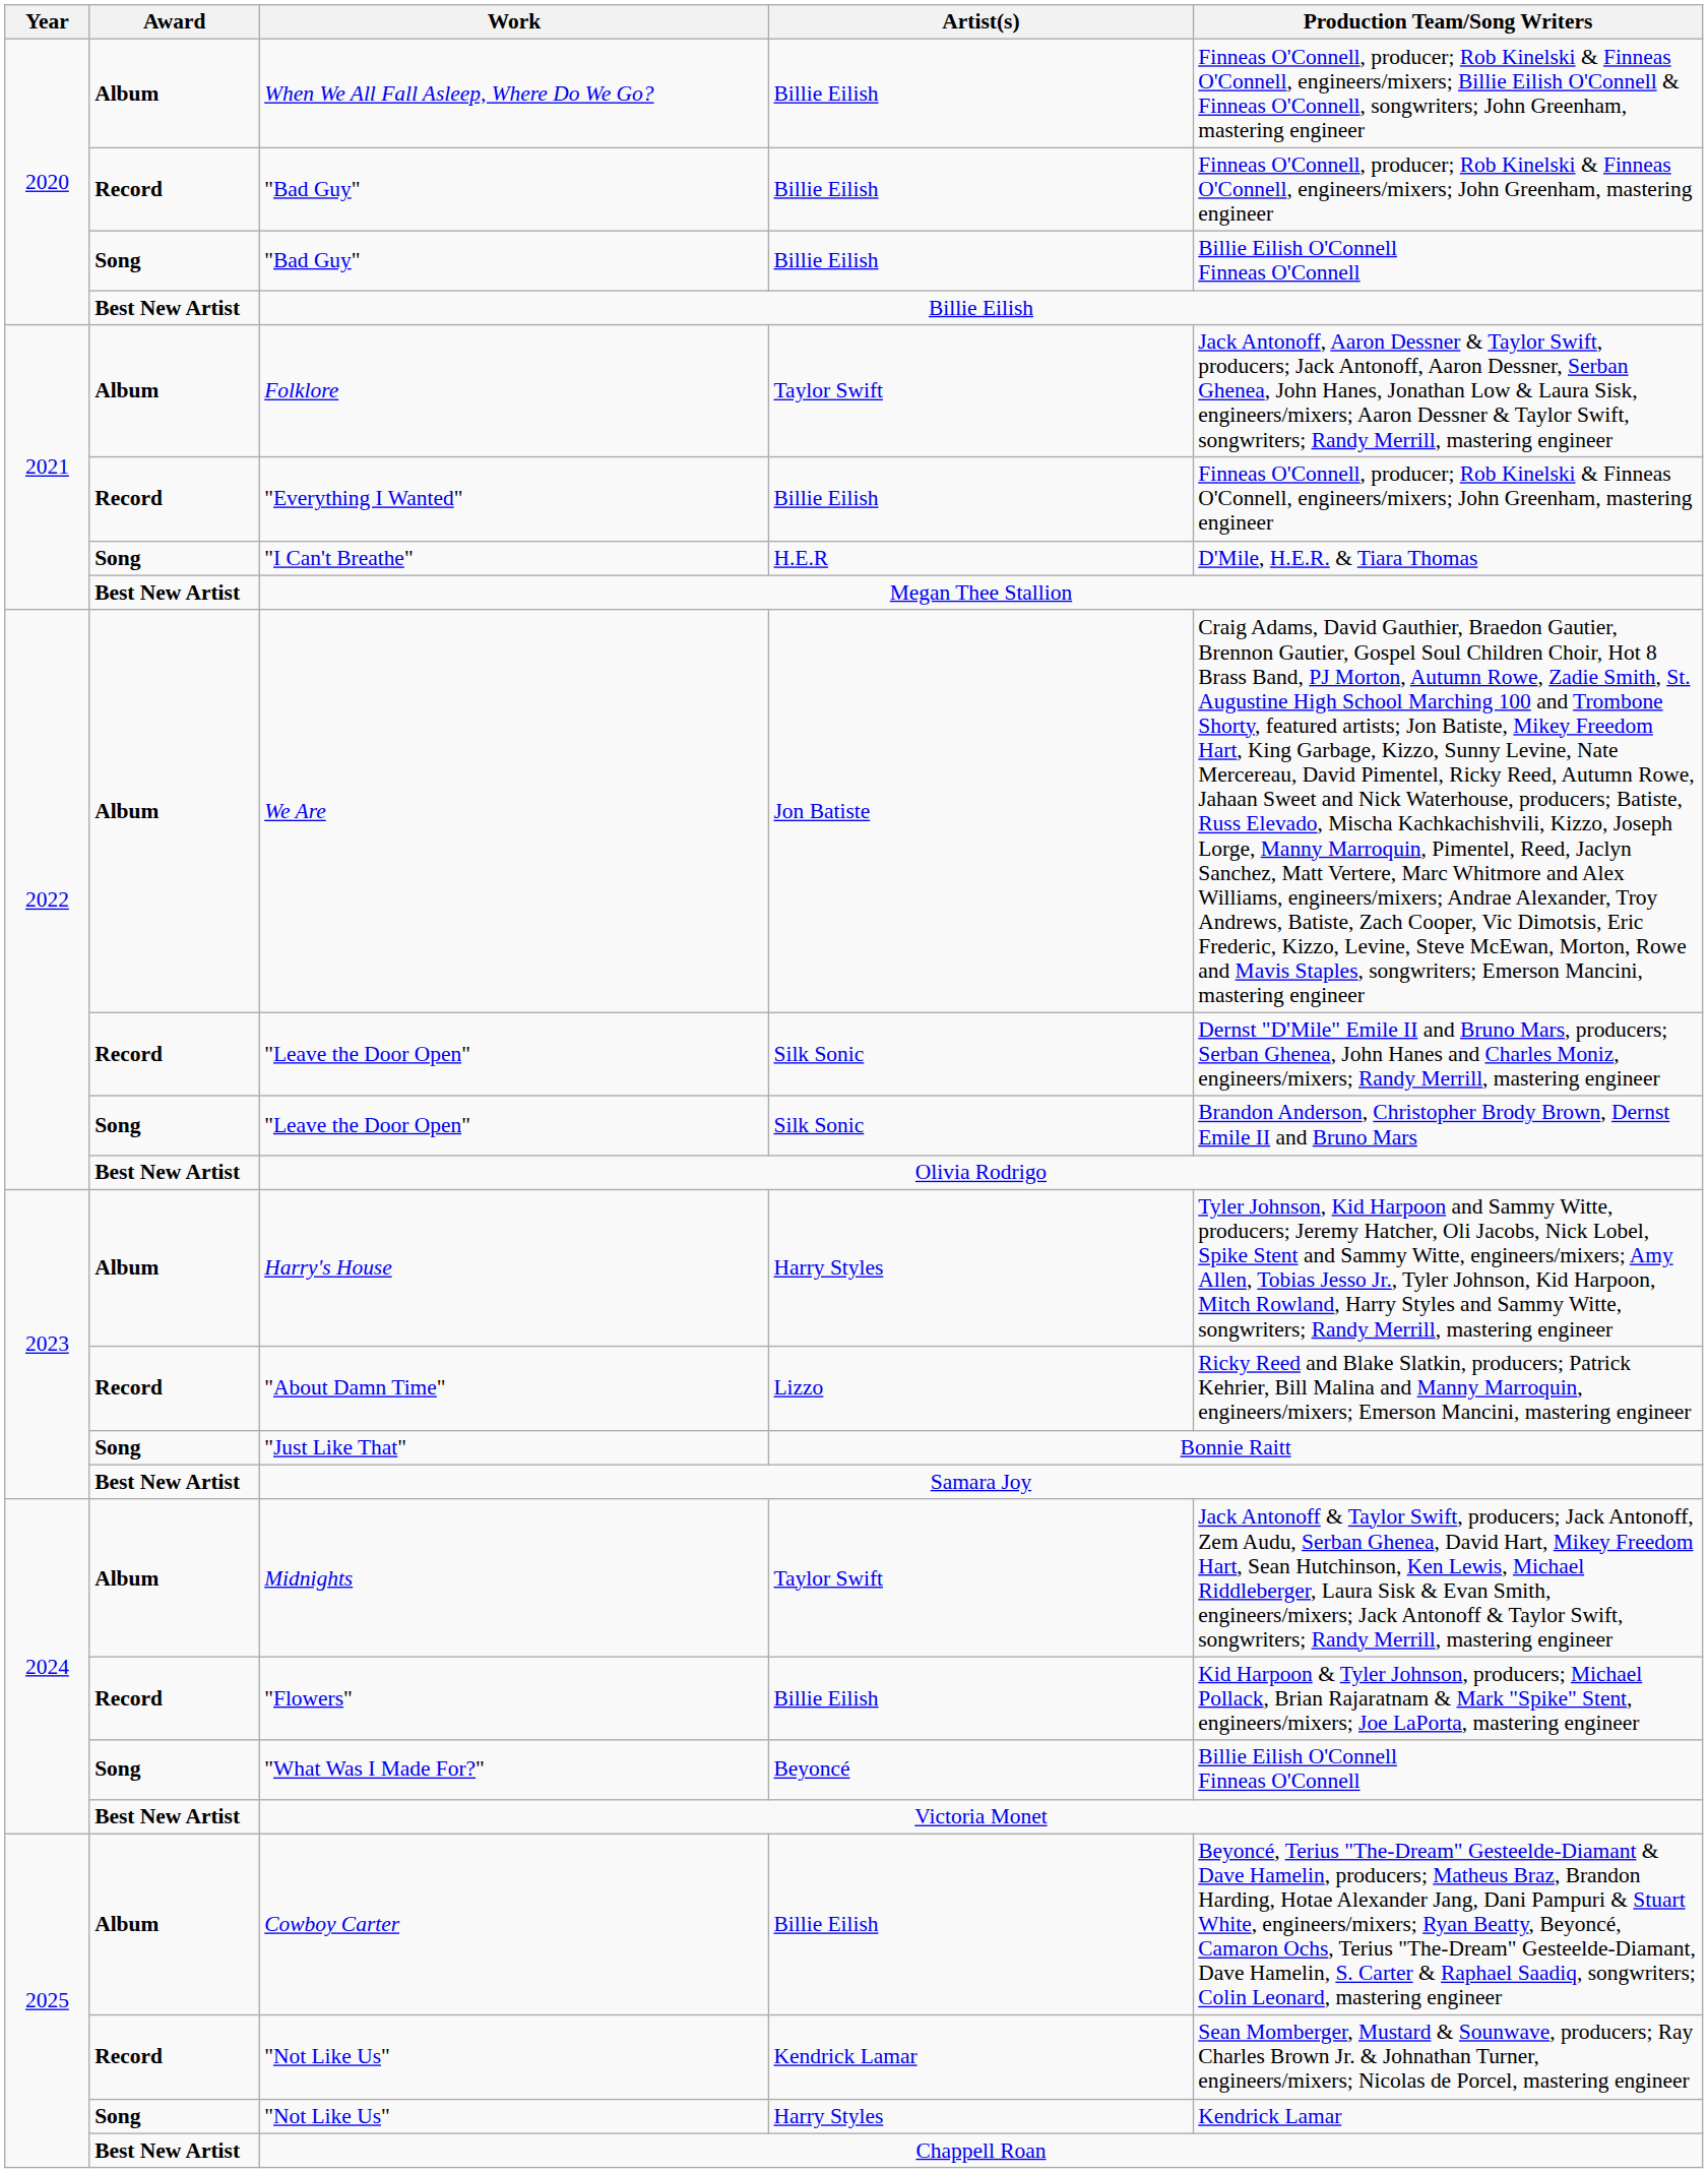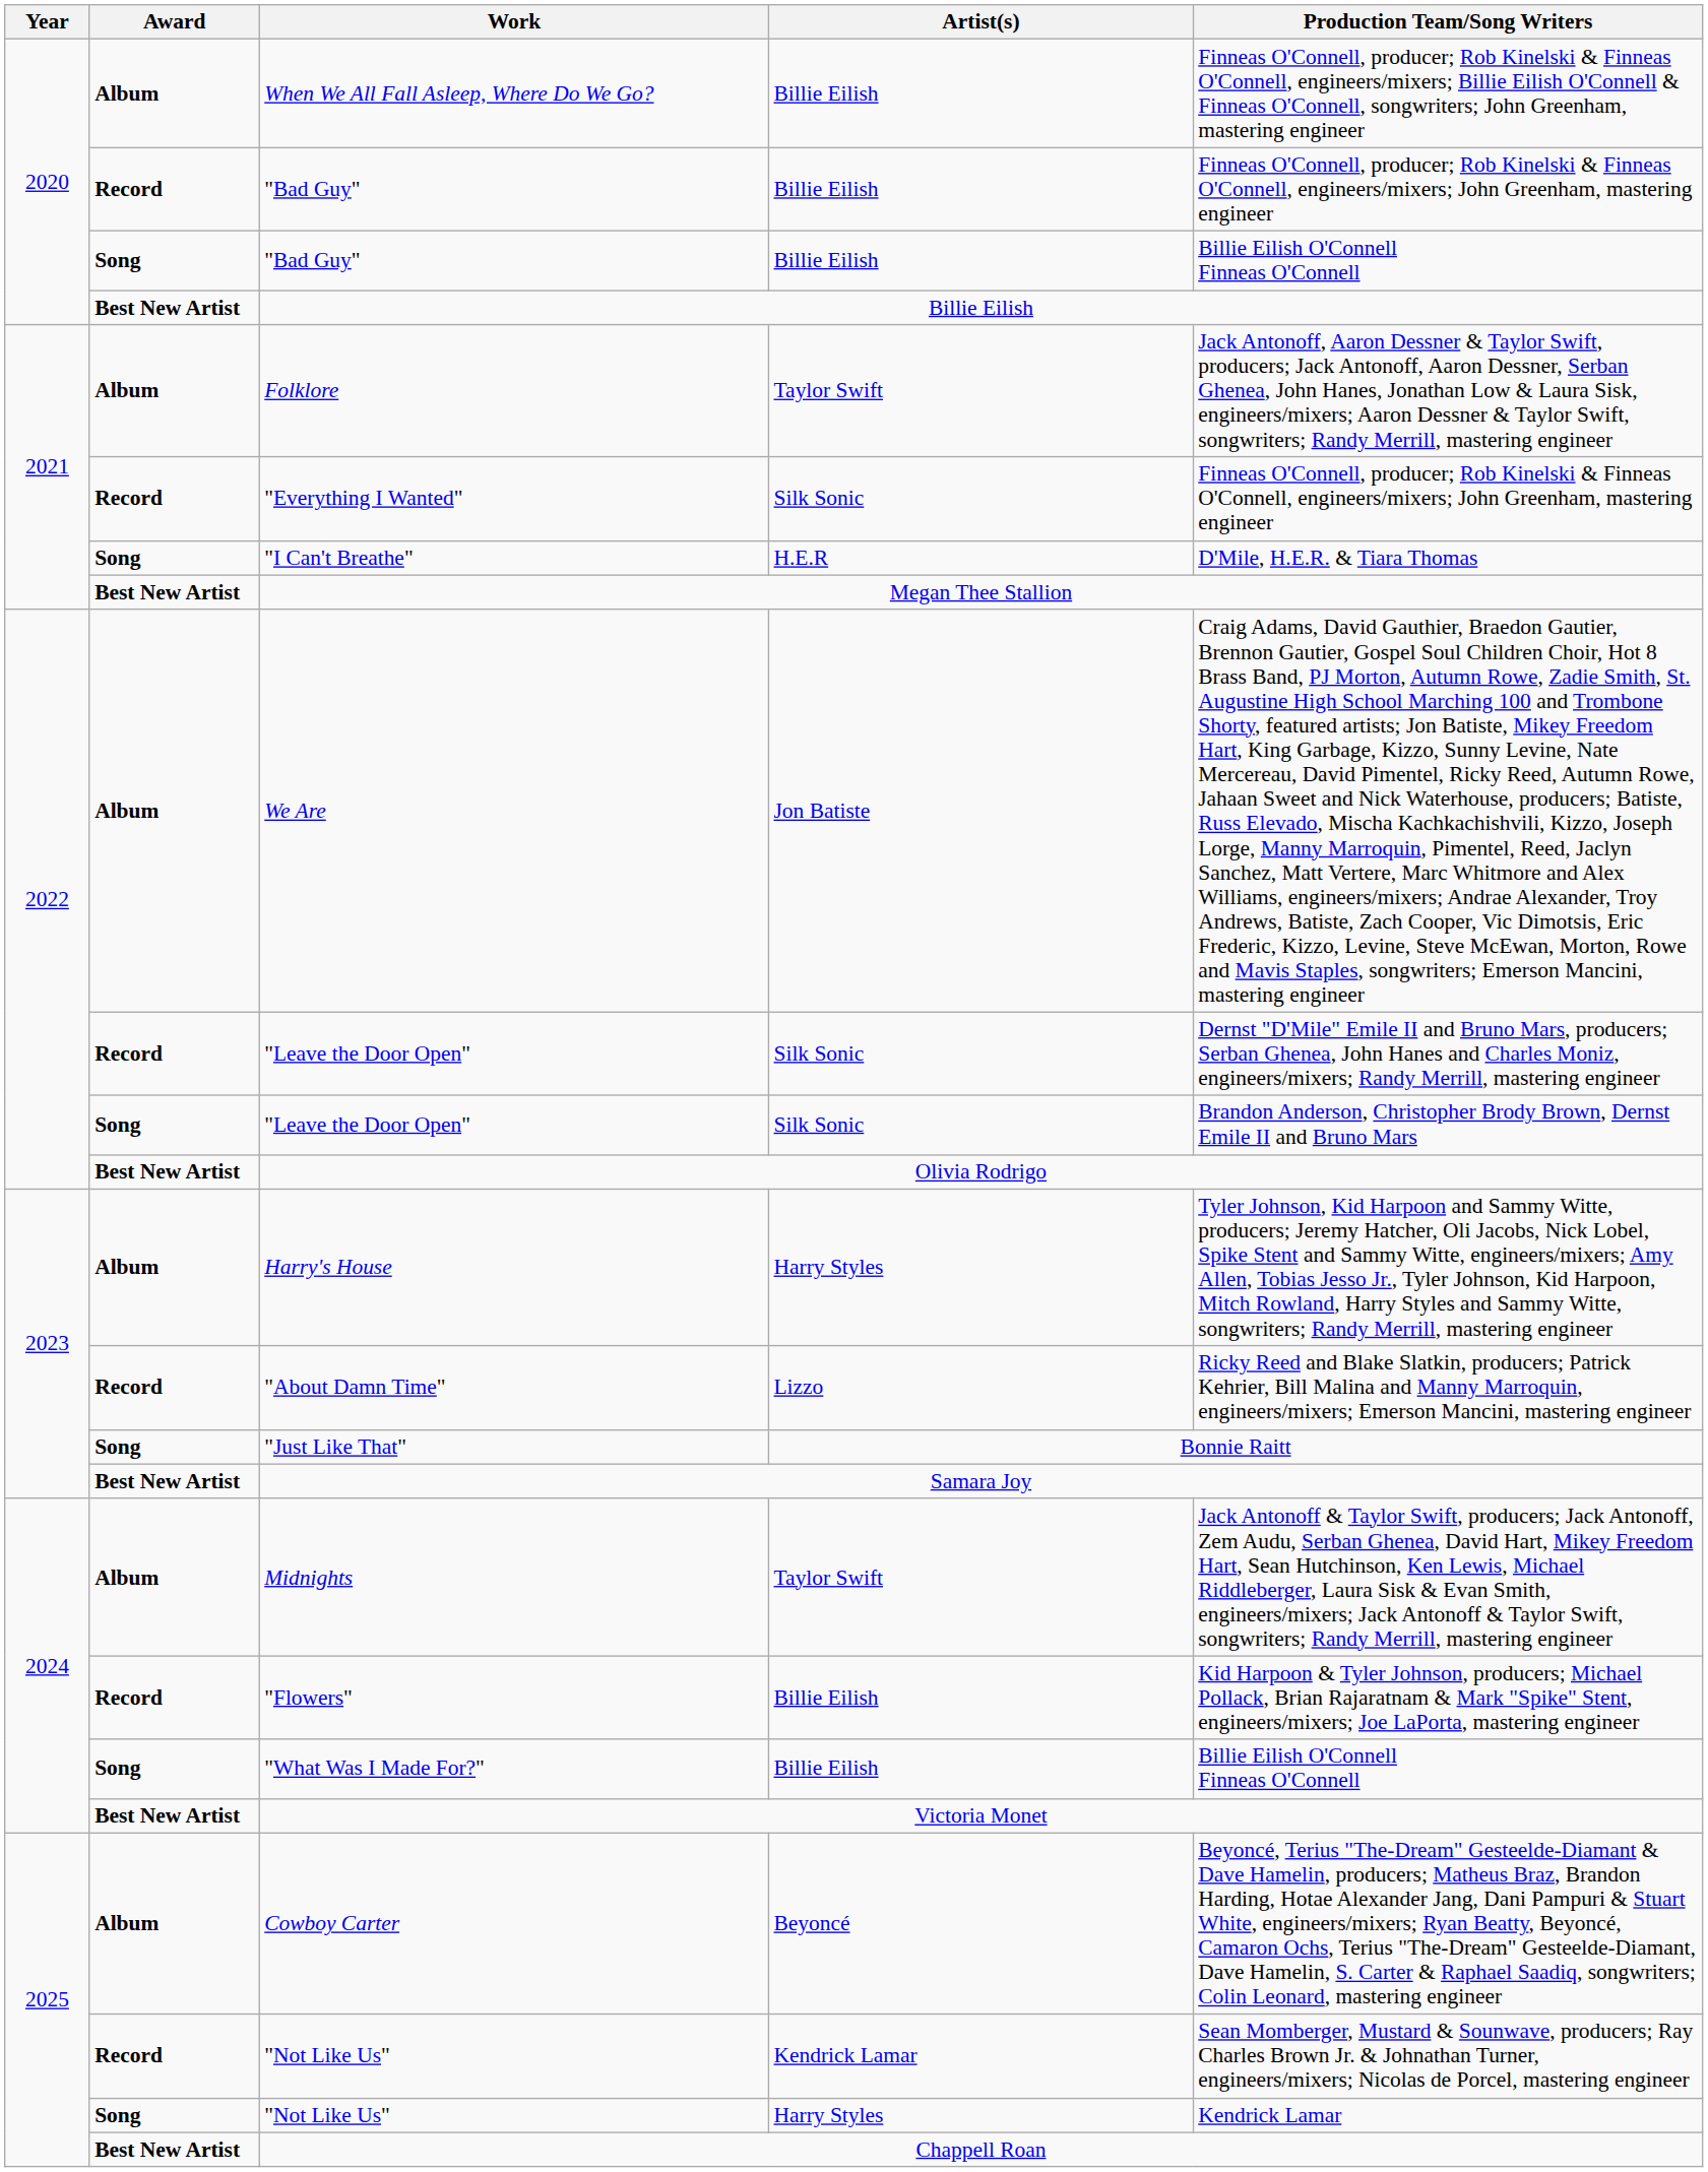 <table class="wikitable">
 <tr>
 <th width="5%">Year</th>
 <th width="10%">Award</th>
 <th width="30%">Work</th>
 <th width="25%">Artist(s)</th>
 <th width="30%">Production Team/Song Writers</th>
 </tr>
 <tr>
 <td rowspan="4" style="text-align:center;"><a href='#'>2020</a><br> </td>
 <td><strong>Album</strong></td>
 <td><em><a href='#'>When We All Fall Asleep, Where Do We Go?</a></em></td>
 <td><a href='#'>Billie Eilish</a></td>
 <td><a href='#'>Finneas O'Connell</a>, producer; <a href='#'>Rob Kinelski</a> & <a href='#'>Finneas O'Connell</a>, engineers/mixers; <a href='#'>Billie Eilish O'Connell</a> & <a href='#'>Finneas O'Connell</a>, songwriters; John Greenham, mastering engineer</td>
 </tr>
 <tr>
 <td><strong>Record</strong></td>
 <td>"<a href='#'>Bad Guy</a>"</td>
 <td><a href='#'>Billie Eilish</a></td>
 <td><a href='#'>Finneas O'Connell</a>, producer; <a href='#'>Rob Kinelski</a> & <a href='#'>Finneas O'Connell</a>, engineers/mixers; John Greenham, mastering engineer</td>
 </tr>
 <tr>
 <td><strong>Song</strong></td>
 <td>"<a href='#'>Bad Guy</a>"</td>
 <td><a href='#'>Billie Eilish</a></td>
 <td><a href='#'>Billie Eilish O'Connell</a><br><a href='#'>Finneas O'Connell</a></td>
 </tr>
 <tr>
 <td><strong>Best New Artist</strong></td>
 <td colspan="3" align="center"><a href='#'>Billie Eilish</a></td>
 </tr>
 <tr>
 <td rowspan="4" style="text-align:center;"><a href='#'>2021</a> <br> </td>
 <td><strong>Album</strong></td>
 <td><em><a href='#'>Folklore</a></em></td>
 <td><a href='#'>Taylor Swift</a></td>
 <td><a href='#'>Jack Antonoff</a>, <a href='#'>Aaron Dessner</a> & <a href='#'>Taylor Swift</a>, producers; Jack Antonoff, Aaron Dessner, <a href='#'>Serban Ghenea</a>, John Hanes, Jonathan Low & Laura Sisk, engineers/mixers; Aaron Dessner & Taylor Swift, songwriters; <a href='#'>Randy Merrill</a>, mastering engineer</td>
 </tr>
 <tr>
 <td><strong>Record</strong></td>
 <td>"<a href='#'>Everything I Wanted</a>"</td>
-<td><a href='#'>Billie Eilish</a></td>
+<td><a href='#'>Silk Sonic</a></td>
 <td><a href='#'>Finneas O'Connell</a>, producer; <a href='#'>Rob Kinelski</a> & Finneas O'Connell, engineers/mixers; John Greenham, mastering engineer</td>
 </tr>
 <tr>
 <td><strong>Song</strong></td>
 <td>"<a href='#'>I Can't Breathe</a>"</td>
 <td><a href='#'>H.E.R</a></td>
 <td><a href='#'>D'Mile</a>, <a href='#'>H.E.R.</a> & <a href='#'>Tiara Thomas</a></td>
 </tr>
 <tr>
 <td><strong>Best New Artist</strong></td>
 <td colspan="3" align="center"><a href='#'>Megan Thee Stallion</a></td>
 </tr>
 <tr>
 <td rowspan="4" style="text-align:center;"><a href='#'>2022</a> <br> </td>
 <td><strong>Album</strong></td>
 <td><em><a href='#'>We Are</a></em></td>
 <td><a href='#'>Jon Batiste</a></td>
 <td>Craig Adams, David Gauthier, Braedon Gautier, Brennon Gautier, Gospel Soul Children Choir, Hot 8 Brass Band, <a href='#'>PJ Morton</a>, <a href='#'>Autumn Rowe</a>, <a href='#'>Zadie Smith</a>, <a href='#'>St. Augustine High School Marching 100</a> and <a href='#'>Trombone Shorty</a>, featured artists; Jon Batiste, <a href='#'>Mikey Freedom Hart</a>, King Garbage, Kizzo, Sunny Levine, Nate Mercereau, David Pimentel, Ricky Reed, Autumn Rowe, Jahaan Sweet and Nick Waterhouse, producers; Batiste, <a href='#'>Russ Elevado</a>, Mischa Kachkachishvili, Kizzo, Joseph Lorge, <a href='#'>Manny Marroquin</a>, Pimentel, Reed, Jaclyn Sanchez, Matt Vertere, Marc Whitmore and Alex Williams, engineers/mixers; Andrae Alexander, Troy Andrews, Batiste, Zach Cooper, Vic Dimotsis, Eric Frederic, Kizzo, Levine, Steve McEwan, Morton, Rowe and <a href='#'>Mavis Staples</a>, songwriters; Emerson Mancini, mastering engineer</td>
 </tr>
 <tr>
 <td><strong>Record</strong></td>
 <td>"<a href='#'>Leave the Door Open</a>"</td>
 <td><a href='#'>Silk Sonic</a></td>
 <td><a href='#'>Dernst "D'Mile" Emile II</a> and <a href='#'>Bruno Mars</a>, producers; <a href='#'>Serban Ghenea</a>, John Hanes and <a href='#'>Charles Moniz</a>, engineers/mixers; <a href='#'>Randy Merrill</a>, mastering engineer</td>
 </tr>
 <tr>
 <td><strong>Song</strong></td>
 <td>"<a href='#'>Leave the Door Open</a>"</td>
 <td><a href='#'>Silk Sonic</a></td>
 <td><a href='#'>Brandon Anderson</a>, <a href='#'>Christopher Brody Brown</a>, <a href='#'>Dernst Emile II</a> and <a href='#'>Bruno Mars</a></td>
 </tr>
 <tr>
 <td><strong>Best New Artist</strong></td>
 <td colspan="3" align="center"><a href='#'>Olivia Rodrigo</a></td>
 </tr>
 <tr>
 <td rowspan="4" style="text-align:center;"><a href='#'>2023</a> <br> </td>
 <td><strong>Album</strong></td>
 <td><em><a href='#'>Harry's House</a></em></td>
 <td><a href='#'>Harry Styles</a></td>
 <td><a href='#'>Tyler Johnson</a>, <a href='#'>Kid Harpoon</a> and Sammy Witte, producers; Jeremy Hatcher, Oli Jacobs, Nick Lobel, <a href='#'>Spike Stent</a> and Sammy Witte, engineers/mixers; <a href='#'>Amy Allen</a>, <a href='#'>Tobias Jesso Jr.</a>, Tyler Johnson, Kid Harpoon, <a href='#'>Mitch Rowland</a>, Harry Styles and Sammy Witte, songwriters; <a href='#'>Randy Merrill</a>, mastering engineer</td>
 </tr>
 <tr>
 <td><strong>Record</strong></td>
 <td>"<a href='#'>About Damn Time</a>"</td>
 <td><a href='#'>Lizzo</a></td>
 <td><a href='#'>Ricky Reed</a> and Blake Slatkin, producers; Patrick Kehrier, Bill Malina and <a href='#'>Manny Marroquin</a>, engineers/mixers; Emerson Mancini, mastering engineer</td>
 </tr>
 <tr>
 <td><strong>Song</strong></td>
 <td>"<a href='#'>Just Like That</a>"</td>
 <td colspan="2" align="center"><a href='#'>Bonnie Raitt</a></td>
 </tr>
 <tr>
 <td><strong>Best New Artist</strong></td>
 <td colspan="3" align="center"><a href='#'>Samara Joy</a></td>
 </tr>
 <tr>
 <td rowspan="4" style="text-align:center;"><a href='#'>2024</a> <br> </td>
 <td><strong>Album</strong></td>
 <td><em><a href='#'>Midnights</a></em></td>
 <td><a href='#'>Taylor Swift</a></td>
 <td><a href='#'>Jack Antonoff</a> & <a href='#'>Taylor Swift</a>, producers; Jack Antonoff, Zem Audu, <a href='#'>Serban Ghenea</a>, David Hart, <a href='#'>Mikey Freedom Hart</a>, Sean Hutchinson, <a href='#'>Ken Lewis</a>, <a href='#'>Michael Riddleberger</a>, Laura Sisk & Evan Smith, engineers/mixers; Jack Antonoff & Taylor Swift, songwriters; <a href='#'>Randy Merrill</a>, mastering engineer</td>
 </tr>
 <tr>
 <td><strong>Record</strong></td>
 <td>"<a href='#'>Flowers</a>"</td>
 <td><a href='#'>Billie Eilish</a></td>
 <td><a href='#'>Kid Harpoon</a> & <a href='#'>Tyler Johnson</a>, producers; <a href='#'>Michael Pollack</a>, Brian Rajaratnam & <a href='#'>Mark "Spike" Stent</a>, engineers/mixers; <a href='#'>Joe LaPorta</a>, mastering engineer</td>
 </tr>
 <tr>
 <td><strong>Song</strong></td>
 <td>"<a href='#'>What Was I Made For?</a>"</td>
-<td><a href='#'>Beyoncé</a></td>
+<td><a href='#'>Billie Eilish</a></td>
 <td><a href='#'>Billie Eilish O'Connell</a><br><a href='#'>Finneas O'Connell</a></td>
 </tr>
 <tr>
 <td><strong>Best New Artist</strong></td>
 <td colspan="3" align="center"><a href='#'>Victoria Monet</a></td>
 </tr>
 <tr>
 <td rowspan="4" style="text-align:center;"><a href='#'>2025</a> <br> </td>
 <td><strong>Album</strong></td>
 <td><em><a href='#'>Cowboy Carter</a></em></td>
-<td><a href='#'>Billie Eilish</a></td>
+<td><a href='#'>Beyoncé</a></td>
 <td><a href='#'>Beyoncé</a>, <a href='#'>Terius "The-Dream" Gesteelde-Diamant</a> & <a href='#'>Dave Hamelin</a>, producers; <a href='#'>Matheus Braz</a>, Brandon Harding, Hotae Alexander Jang, Dani Pampuri & <a href='#'>Stuart White</a>, engineers/mixers; <a href='#'>Ryan Beatty</a>, Beyoncé, <a href='#'>Camaron Ochs</a>, Terius "The-Dream" Gesteelde-Diamant, Dave Hamelin, <a href='#'>S. Carter</a> & <a href='#'>Raphael Saadiq</a>, songwriters; <a href='#'>Colin Leonard</a>, mastering engineer</td>
 </tr>
 <tr>
 <td><strong>Record</strong></td>
 <td>"<a href='#'>Not Like Us</a>"</td>
 <td><a href='#'>Kendrick Lamar</a></td>
 <td><a href='#'>Sean Momberger</a>, <a href='#'>Mustard</a> & <a href='#'>Sounwave</a>, producers; Ray Charles Brown Jr. & Johnathan Turner, engineers/mixers; Nicolas de Porcel, mastering engineer</td>
 </tr>
 <tr>
 <td><strong>Song</strong></td>
 <td>"<a href='#'>Not Like Us</a>"</td>
 <td><a href='#'>Harry Styles</a></td>
 <td><a href='#'>Kendrick Lamar</a></td>
 </tr>
 <tr>
 <td><strong>Best New Artist</strong></td>
 <td colspan="3" align="center"><a href='#'>Chappell Roan</a></td>
 </tr>
 </table>
